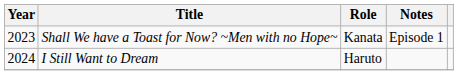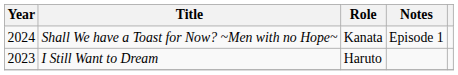 <table class="wikitable sortable">
 <tr>
 <th>Year</th>
 <th>Title</th>
 <th>Role</th>
 <th>Notes</th>
 <th class="unsortable"></th>
 </tr>
 <tr>
-<td>2023</td>
+<td>2024</td>
 <td><em>Shall We have a Toast for Now? ~Men with no Hope~</em></td>
 <td>Kanata</td>
 <td>Episode 1</td>
 <td></td>
 </tr>
 <tr>
-<td>2024</td>
+<td>2023</td>
 <td><em>I Still Want to Dream</em></td>
 <td>Haruto</td>
 <td></td>
 <td></td>
 </tr>
 <tr>
 </tr>
 </table>
